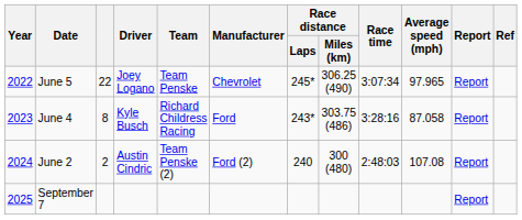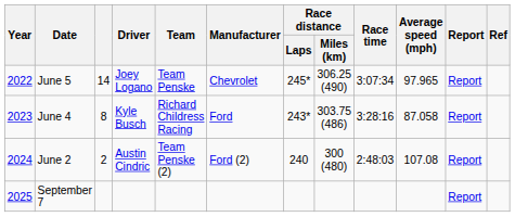 <table class="wikitable" style="font-size: 95%;">
 <tr>
 <th rowspan=2>Year</th>
 <th rowspan=2>Date</th>
 <th rowspan=2></th>
 <th rowspan=2>Driver</th>
 <th rowspan=2>Team</th>
 <th rowspan=2>Manufacturer</th>
 <th colspan=2>Race distance</th>
 <th rowspan=2>Race time</th>
 <th rowspan=2>Average speed<br>(mph)</th>
 <th rowspan=2>Report</th>
 <th rowspan=2>Ref</th>
 </tr>
 <tr>
 <th>Laps</th>
 <th>Miles (km)</th>
 </tr>
 <tr>
 <td><a href='#'>2022</a></td>
 <td>June 5</td>
-<td align=center>22</td>
+<td align=center>14</td>
 <td><a href='#'>Joey Logano</a></td>
 <td><a href='#'>Team Penske</a></td>
 <td><a href='#'>Chevrolet</a></td>
 <td align=center>245*</td>
 <td align=center>306.25 (490)</td>
 <td align=center>3:07:34</td>
 <td align=center>97.965</td>
 <td><a href='#'>Report</a></td>
 <td align=center></td>
 </tr>
 <tr>
 <td><a href='#'>2023</a></td>
 <td>June 4</td>
 <td align="center">8</td>
 <td><a href='#'>Kyle Busch</a></td>
 <td><a href='#'>Richard Childress Racing</a></td>
 <td><a href='#'>Ford</a></td>
 <td align="center">243*</td>
 <td align="center">303.75 (486)</td>
 <td align="center">3:28:16</td>
 <td align="center">87.058</td>
 <td><a href='#'>Report</a></td>
 <td align="center"></td>
 </tr>
 <tr>
 <td><a href='#'>2024</a></td>
 <td>June 2</td>
 <td align="center">2</td>
 <td><a href='#'>Austin Cindric</a></td>
 <td><a href='#'>Team Penske</a> (2)</td>
 <td><a href='#'>Ford</a> (2)</td>
 <td align="center">240</td>
 <td align="center">300 (480)</td>
 <td align="center">2:48:03</td>
 <td align="center">107.08</td>
 <td><a href='#'>Report</a></td>
 <td align="center"></td>
 </tr>
 <tr>
 <td><a href='#'>2025</a></td>
 <td>September 7</td>
 <td align="center"></td>
 <td></td>
 <td></td>
 <td></td>
 <td align="center"></td>
 <td align="center"></td>
 <td align="center"></td>
 <td align="center"></td>
 <td><a href='#'>Report</a></td>
 <td align="center"></td>
 </tr>
 </table>
